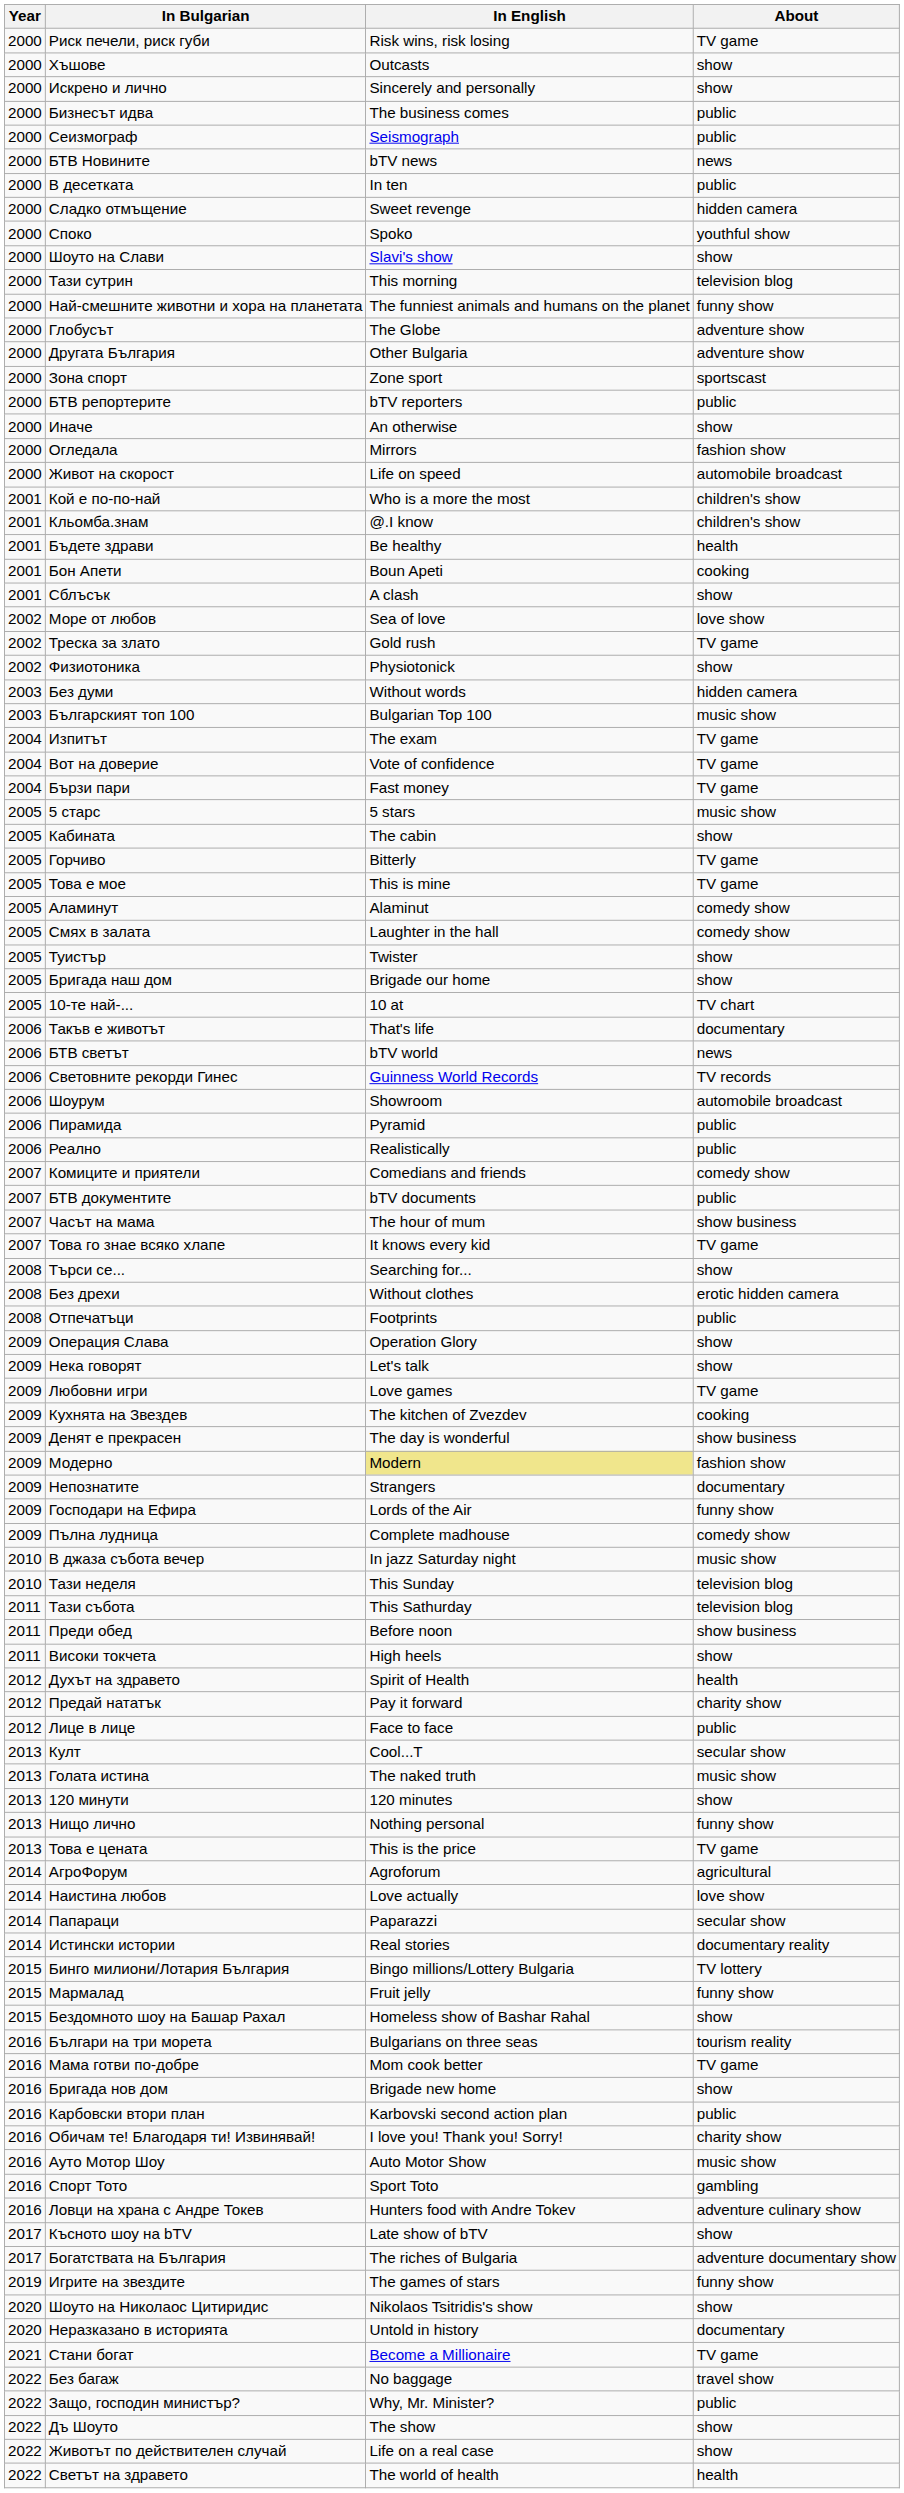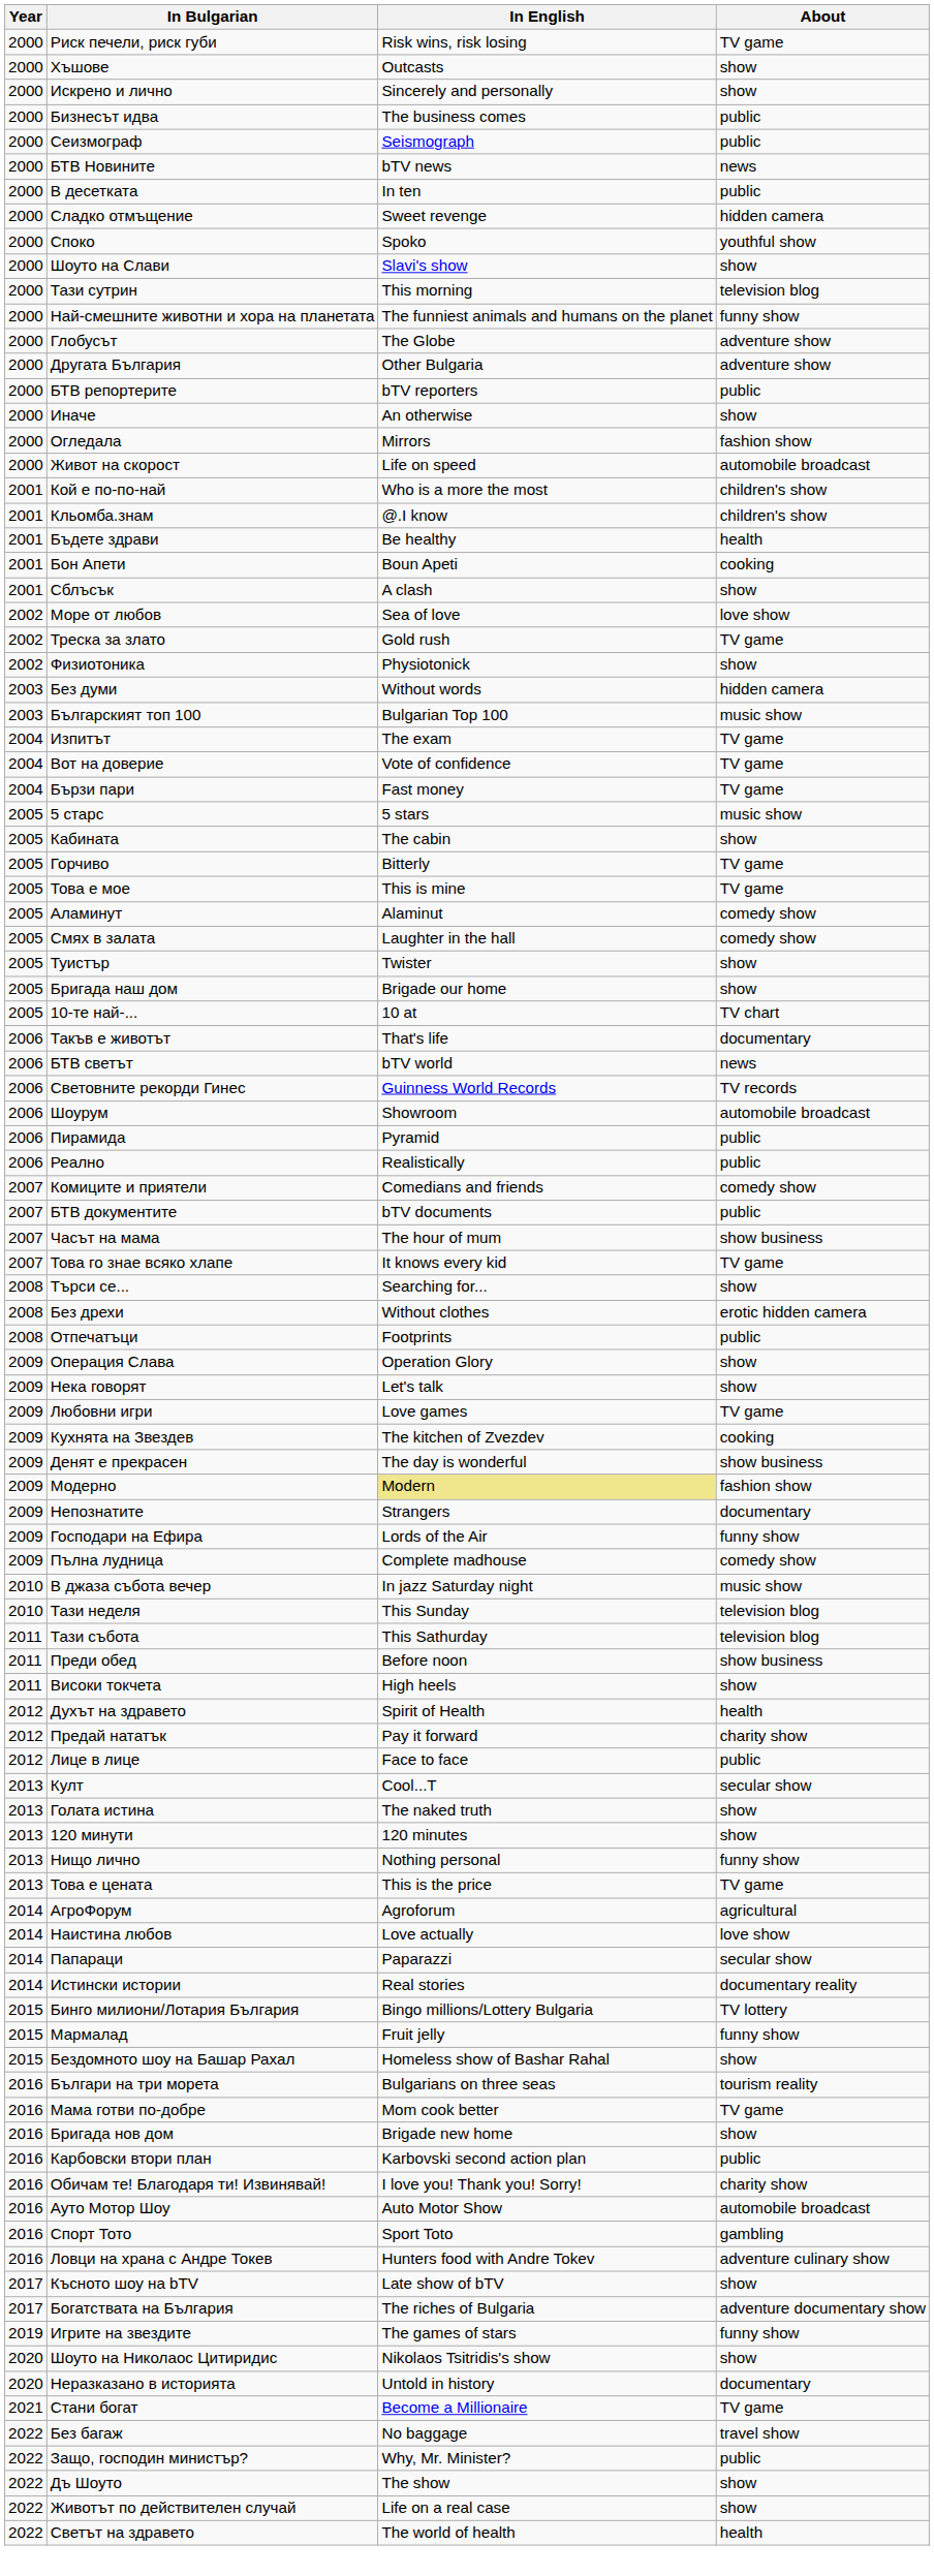 <table class="wikitable">
 <tr>
 <th>Year</th>
 <th>In Bulgarian</th>
 <th>In English</th>
 <th>About</th>
 </tr>
 <tr>
 <td>2000</td>
 <td>Риск печели, риск губи</td>
 <td>Risk wins, risk losing</td>
 <td>TV game</td>
 </tr>
 <tr>
 <td>2000</td>
 <td>Хъшове</td>
 <td>Outcasts</td>
 <td>show</td>
 </tr>
 <tr>
 <td>2000</td>
 <td>Искрено и лично</td>
 <td>Sincerely and personally</td>
 <td>show</td>
 </tr>
 <tr>
 <td>2000</td>
 <td>Бизнесът идва</td>
 <td>The business comes</td>
 <td>public</td>
 </tr>
 <tr>
 <td>2000</td>
 <td>Сеизмограф</td>
 <td><a href='#'>Seismograph</a></td>
 <td>public</td>
 </tr>
 <tr>
 <td>2000</td>
 <td>БТВ Новините</td>
 <td>bTV news</td>
 <td>news</td>
 </tr>
 <tr>
 <td>2000</td>
 <td>В десетката</td>
 <td>In ten</td>
 <td>public</td>
 </tr>
 <tr>
 <td>2000</td>
 <td>Сладко отмъщение</td>
 <td>Sweet revenge</td>
 <td>hidden camera</td>
 </tr>
 <tr>
 <td>2000</td>
 <td>Споко</td>
 <td>Spoko</td>
 <td>youthful show</td>
 </tr>
 <tr>
 <td>2000</td>
 <td>Шоуто на Слави</td>
 <td><a href='#'>Slavi's show</a></td>
 <td>show</td>
 </tr>
 <tr>
 <td>2000</td>
 <td>Тази сутрин</td>
 <td>This morning</td>
 <td>television blog</td>
 </tr>
 <tr>
 <td>2000</td>
 <td>Най-смешните животни и хора на планетата</td>
 <td>The funniest animals and humans on the planet</td>
 <td>funny show</td>
 </tr>
 <tr>
 <td>2000</td>
 <td>Глобусът</td>
 <td>The Globe</td>
 <td>adventure show</td>
 </tr>
 <tr>
 <td>2000</td>
 <td>Другата България</td>
 <td>Other Bulgaria</td>
 <td>adventure show</td>
-</tr>
-<tr>
-<td>2000</td>
-<td>Зона спорт</td>
-<td>Zone sport</td>
-<td>sportscast</td>
 </tr>
 <tr>
 <td>2000</td>
 <td>БТВ репортерите</td>
 <td>bTV reporters</td>
 <td>public</td>
 </tr>
 <tr>
 <td>2000</td>
 <td>Иначе</td>
 <td>An otherwise</td>
 <td>show</td>
 </tr>
 <tr>
 <td>2000</td>
 <td>Огледала</td>
 <td>Mirrors</td>
 <td>fashion show</td>
 </tr>
 <tr>
 <td>2000</td>
 <td>Живот на скорост</td>
 <td>Life on speed</td>
 <td>automobile broadcast</td>
 </tr>
 <tr>
 <td>2001</td>
 <td>Кой е по-по-най</td>
 <td>Who is a more the most</td>
 <td>children's show</td>
 </tr>
 <tr>
 <td>2001</td>
 <td>Кльомба.знам</td>
 <td>@.I know</td>
 <td>children's show</td>
 </tr>
 <tr>
 <td>2001</td>
 <td>Бъдете здрави</td>
 <td>Be healthy</td>
 <td>health</td>
 </tr>
 <tr>
 <td>2001</td>
 <td>Бон Апети</td>
 <td>Boun Apeti</td>
 <td>cooking</td>
 </tr>
 <tr>
 <td>2001</td>
 <td>Сблъсък</td>
 <td>A clash</td>
 <td>show</td>
 </tr>
 <tr>
 <td>2002</td>
 <td>Море от любов</td>
 <td>Sea of love</td>
 <td>love show</td>
 </tr>
 <tr>
 <td>2002</td>
 <td>Треска за злато</td>
 <td>Gold rush</td>
 <td>TV game</td>
 </tr>
 <tr>
 <td>2002</td>
 <td>Физиотоника</td>
 <td>Physiotonick</td>
 <td>show</td>
 </tr>
 <tr>
 <td>2003</td>
 <td>Без думи</td>
 <td>Without words</td>
 <td>hidden camera</td>
 </tr>
 <tr>
 <td>2003</td>
 <td>Българският топ 100</td>
 <td>Bulgarian Top 100</td>
 <td>music show</td>
 </tr>
 <tr>
 <td>2004</td>
 <td>Изпитът</td>
 <td>The exam</td>
 <td>TV game</td>
 </tr>
 <tr>
 <td>2004</td>
 <td>Вот на доверие</td>
 <td>Vote of confidence</td>
 <td>TV game</td>
 </tr>
 <tr>
 <td>2004</td>
 <td>Бързи пари</td>
 <td>Fast money</td>
 <td>TV game</td>
 </tr>
 <tr>
 <td>2005</td>
 <td>5 старс</td>
 <td>5 stars</td>
 <td>music show</td>
 </tr>
 <tr>
 <td>2005</td>
 <td>Кабината</td>
 <td>The cabin</td>
 <td>show</td>
 </tr>
 <tr>
 <td>2005</td>
 <td>Горчиво</td>
 <td>Bitterly</td>
 <td>TV game</td>
 </tr>
 <tr>
 <td>2005</td>
 <td>Това е мое</td>
 <td>This is mine</td>
 <td>TV game</td>
 </tr>
 <tr>
 <td>2005</td>
 <td>Аламинут</td>
 <td>Alaminut</td>
 <td>comedy show</td>
 </tr>
 <tr>
 <td>2005</td>
 <td>Смях в залата</td>
 <td>Laughter in the hall</td>
 <td>comedy show</td>
 </tr>
 <tr>
 <td>2005</td>
 <td>Туистър</td>
 <td>Twister</td>
 <td>show</td>
 </tr>
 <tr>
 <td>2005</td>
 <td>Бригада наш дом</td>
 <td>Brigade our home</td>
 <td>show</td>
 </tr>
 <tr>
 <td>2005</td>
 <td>10-те най-...</td>
 <td>10 at</td>
 <td>TV chart</td>
 </tr>
 <tr>
 <td>2006</td>
 <td>Такъв е животът</td>
 <td>That's life</td>
 <td>documentary</td>
 </tr>
 <tr>
 <td>2006</td>
 <td>БТВ светът</td>
 <td>bTV world</td>
 <td>news</td>
 </tr>
 <tr>
 <td>2006</td>
 <td>Световните рекорди Гинес</td>
 <td><a href='#'>Guinness World Records</a></td>
 <td>TV records</td>
 </tr>
 <tr>
 <td>2006</td>
 <td>Шоурум</td>
 <td>Showroom</td>
 <td>automobile broadcast</td>
 </tr>
 <tr>
 <td>2006</td>
 <td>Пирамида</td>
 <td>Pyramid</td>
 <td>public</td>
 </tr>
 <tr>
 <td>2006</td>
 <td>Реално</td>
 <td>Realistically</td>
 <td>public</td>
 </tr>
 <tr>
 <td>2007</td>
 <td>Комиците и приятели</td>
 <td>Comedians and friends</td>
 <td>comedy show</td>
 </tr>
 <tr>
 <td>2007</td>
 <td>БТВ документите</td>
 <td>bTV documents</td>
 <td>public</td>
 </tr>
 <tr>
 <td>2007</td>
 <td>Часът на мама</td>
 <td>The hour of mum</td>
 <td>show business</td>
 </tr>
 <tr>
 <td>2007</td>
 <td>Това го знае всяко хлапе</td>
 <td>It knows every kid</td>
 <td>TV game</td>
 </tr>
 <tr>
 <td>2008</td>
 <td>Търси се...</td>
 <td>Searching for...</td>
 <td>show</td>
 </tr>
 <tr>
 <td>2008</td>
 <td>Без дрехи</td>
 <td>Without clothes</td>
 <td>erotic hidden camera</td>
 </tr>
 <tr>
 <td>2008</td>
 <td>Отпечатъци</td>
 <td>Footprints</td>
 <td>public</td>
 </tr>
 <tr>
 <td>2009</td>
 <td>Операция Слава</td>
 <td>Operation Glory</td>
 <td>show</td>
 </tr>
 <tr>
 <td>2009</td>
 <td>Нека говорят</td>
 <td>Let's talk</td>
 <td>show</td>
 </tr>
 <tr>
 <td>2009</td>
 <td>Любовни игри</td>
 <td>Love games</td>
 <td>TV game</td>
 </tr>
 <tr>
 <td>2009</td>
 <td>Кухнята на Звездев</td>
 <td>The kitchen of Zvezdev</td>
 <td>cooking</td>
 </tr>
 <tr>
 <td>2009</td>
 <td>Денят е прекрасен</td>
 <td>The day is wonderful</td>
 <td>show business</td>
 </tr>
 <tr>
 <td>2009</td>
 <td>Модерно</td>
 <td style="background: khaki;">Modern</td>
 <td>fashion show</td>
 </tr>
 <tr>
 <td>2009</td>
 <td>Непознатите</td>
 <td>Strangers</td>
 <td>documentary</td>
 </tr>
 <tr>
 <td>2009</td>
 <td>Господари на Ефира</td>
 <td>Lords of the Air</td>
 <td>funny show</td>
 </tr>
 <tr>
 <td>2009</td>
 <td>Пълна лудница</td>
 <td>Complete madhouse</td>
 <td>comedy show</td>
 </tr>
 <tr>
 <td>2010</td>
 <td>В джаза събота вечер</td>
 <td>In jazz Saturday night</td>
 <td>music show</td>
 </tr>
 <tr>
 <td>2010</td>
 <td>Тази неделя</td>
 <td>This Sunday</td>
 <td>television blog</td>
 </tr>
 <tr>
 <td>2011</td>
 <td>Тази събота</td>
 <td>This Sathurday</td>
 <td>television blog</td>
 </tr>
 <tr>
 <td>2011</td>
 <td>Преди обед</td>
 <td>Before noon</td>
 <td>show business</td>
 </tr>
 <tr>
 <td>2011</td>
 <td>Високи токчета</td>
 <td>High heels</td>
 <td>show</td>
 </tr>
 <tr>
 <td>2012</td>
 <td>Духът на здравето</td>
 <td>Spirit of Health</td>
 <td>health</td>
 </tr>
 <tr>
 <td>2012</td>
 <td>Предай нататък</td>
 <td>Pay it forward</td>
 <td>charity show</td>
 </tr>
 <tr>
 <td>2012</td>
 <td>Лице в лице</td>
 <td>Face to face</td>
 <td>public</td>
 </tr>
 <tr>
 <td>2013</td>
 <td>Култ</td>
 <td>Cool...T</td>
 <td>secular show</td>
 </tr>
 <tr>
 <td>2013</td>
 <td>Голата истина</td>
 <td>The naked truth</td>
-<td>music show</td>
+<td>show</td>
 </tr>
 <tr>
 <td>2013</td>
 <td>120 минути</td>
 <td>120 minutes</td>
 <td>show</td>
 </tr>
 <tr>
 <td>2013</td>
 <td>Нищо лично</td>
 <td>Nothing personal</td>
 <td>funny show</td>
 </tr>
 <tr>
 <td>2013</td>
 <td>Това е цената</td>
 <td>This is the price</td>
 <td>TV game</td>
 </tr>
 <tr>
 <td>2014</td>
 <td>АгроФорум</td>
 <td>Agroforum</td>
 <td>agricultural</td>
 </tr>
 <tr>
 <td>2014</td>
 <td>Наистина любов</td>
 <td>Love actually</td>
 <td>love show</td>
 </tr>
 <tr>
 <td>2014</td>
 <td>Папараци</td>
 <td>Paparazzi</td>
 <td>secular show</td>
 </tr>
 <tr>
 <td>2014</td>
 <td>Истински истории</td>
 <td>Real stories</td>
 <td>documentary reality</td>
 </tr>
 <tr>
 <td>2015</td>
 <td>Бинго милиони/Лотария България</td>
 <td>Bingo millions/Lottery Bulgaria</td>
 <td>TV lottery</td>
 </tr>
 <tr>
 <td>2015</td>
 <td>Мармалад</td>
 <td>Fruit jelly</td>
 <td>funny show</td>
 </tr>
 <tr>
 <td>2015</td>
 <td>Бездомното шоу на Башар Рахал</td>
 <td>Homeless show of Bashar Rahal</td>
 <td>show</td>
 </tr>
 <tr>
 <td>2016</td>
 <td>Българи на три морета</td>
 <td>Bulgarians on three seas</td>
 <td>tourism reality</td>
 </tr>
 <tr>
 <td>2016</td>
 <td>Мама готви по-добре</td>
 <td>Mom cook better</td>
 <td>TV game</td>
 </tr>
 <tr>
 <td>2016</td>
 <td>Бригада нов дом</td>
 <td>Brigade new home</td>
 <td>show</td>
 </tr>
 <tr>
 <td>2016</td>
 <td>Карбовски втори план</td>
 <td>Karbovski second action plan</td>
 <td>public</td>
 </tr>
 <tr>
 <td>2016</td>
 <td>Обичам те! Благодаря ти! Извинявай!</td>
 <td>I love you! Thank you! Sorry!</td>
 <td>charity show</td>
 </tr>
 <tr>
 <td>2016</td>
 <td>Ауто Мотор Шоу</td>
 <td>Auto Motor Show</td>
-<td>music show</td>
+<td>automobile broadcast</td>
 </tr>
 <tr>
 <td>2016</td>
 <td>Спорт Тото</td>
 <td>Sport Toto</td>
 <td>gambling</td>
 </tr>
 <tr>
 <td>2016</td>
 <td>Ловци на храна с Андре Токев</td>
 <td>Hunters food with Andre Tokev</td>
 <td>adventure culinary show</td>
 </tr>
 <tr>
 <td>2017</td>
 <td>Късното шоу на bTV</td>
 <td>Late show of bTV</td>
 <td>show</td>
 </tr>
 <tr>
 <td>2017</td>
 <td>Богатствата на България</td>
 <td>The riches of Bulgaria</td>
 <td>adventure documentary show</td>
 </tr>
 <tr>
 <td>2019</td>
 <td>Игрите на звездите</td>
 <td>The games of stars</td>
 <td>funny show</td>
 </tr>
 <tr>
 <td>2020</td>
 <td>Шоуто на Николаос Цитиридис</td>
 <td>Nikolaos Tsitridis's show</td>
 <td>show</td>
 </tr>
 <tr>
 <td>2020</td>
 <td>Неразказано в историята</td>
 <td>Untold in history</td>
 <td>documentary</td>
 </tr>
 <tr>
 <td>2021</td>
 <td>Стани богат</td>
 <td><a href='#'>Become a Millionaire</a></td>
 <td>TV game</td>
 </tr>
 <tr>
 <td>2022</td>
 <td>Без багаж</td>
 <td>No baggage</td>
 <td>travel show</td>
 </tr>
 <tr>
 <td>2022</td>
 <td>Защо, господин министър?</td>
 <td>Why, Mr. Minister?</td>
 <td>public</td>
 </tr>
 <tr>
 <td>2022</td>
 <td>Дъ Шоуто</td>
 <td>The show</td>
 <td>show</td>
 </tr>
 <tr>
 <td>2022</td>
 <td>Животът по действителен случай</td>
 <td>Life on a real case</td>
 <td>show</td>
 </tr>
 <tr>
 <td>2022</td>
 <td>Светът на здравето</td>
 <td>The world of health</td>
 <td>health</td>
 </tr>
 </table>
